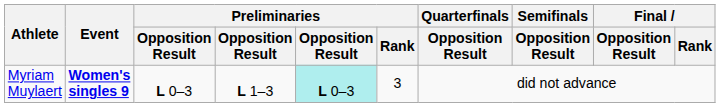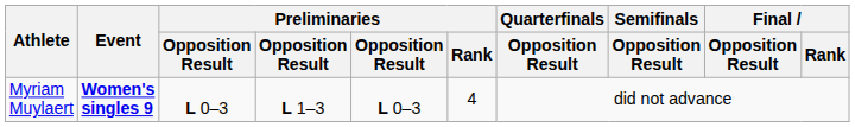 <table class=wikitable style="font-size:90%">
 <tr>
 <th rowspan="2">Athlete</th>
 <th rowspan="2">Event</th>
 <th colspan="4">Preliminaries</th>
 <th>Quarterfinals</th>
 <th>Semifinals</th>
 <th colspan="2">Final / </th>
 </tr>
 <tr>
 <th>Opposition<br>Result</th>
 <th>Opposition<br>Result</th>
 <th>Opposition<br>Result</th>
 <th>Rank</th>
 <th>Opposition<br>Result</th>
 <th>Opposition<br>Result</th>
 <th>Opposition<br>Result</th>
 <th>Rank</th>
 </tr>
 <tr>
 <td><a href='#'>Myriam Muylaert</a></td>
 <td><strong><a href='#'>Women's singles 9</a></strong></td>
 <td align="center"><br><strong>L</strong> 0–3</td>
 <td align="center"><br><strong>L</strong> 1–3</td>
-<td align="center" style="background: paleturquoise;"><br><strong>L</strong> 0–3</td>
-<td align="center">3</td>
+<td align="center"><br><strong>L</strong> 0–3</td>
+<td align="center">4</td>
 <td align="center" colspan="4">did not advance</td>
 </tr>
 </table>
